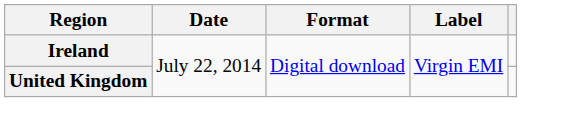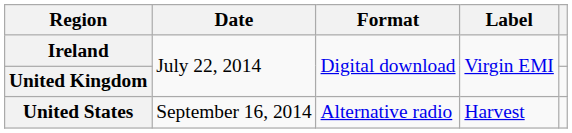 <table class="wikitable plainrowheaders">
 <tr>
 <th scope="col">Region</th>
 <th scope="col">Date</th>
 <th scope="col">Format</th>
 <th scope="col">Label</th>
 <th scope="col"></th>
 </tr>
 <tr>
 <th scope="row">Ireland</th>
 <td rowspan="2">July 22, 2014</td>
 <td rowspan="2"><a href='#'>Digital download</a></td>
 <td rowspan="2"><a href='#'>Virgin EMI</a></td>
 <td align="center"></td>
 </tr>
 <tr>
 <th scope="row">United Kingdom</th>
 <td align="center"></td>
 </tr>
+<tr>
+<th scope="row">United States</th>
+<td>September 16, 2014</td>
+<td><a href='#'>Alternative radio</a></td>
+<td><a href='#'>Harvest</a></td>
+<td align="center"></td>
+</tr>
 </table>
